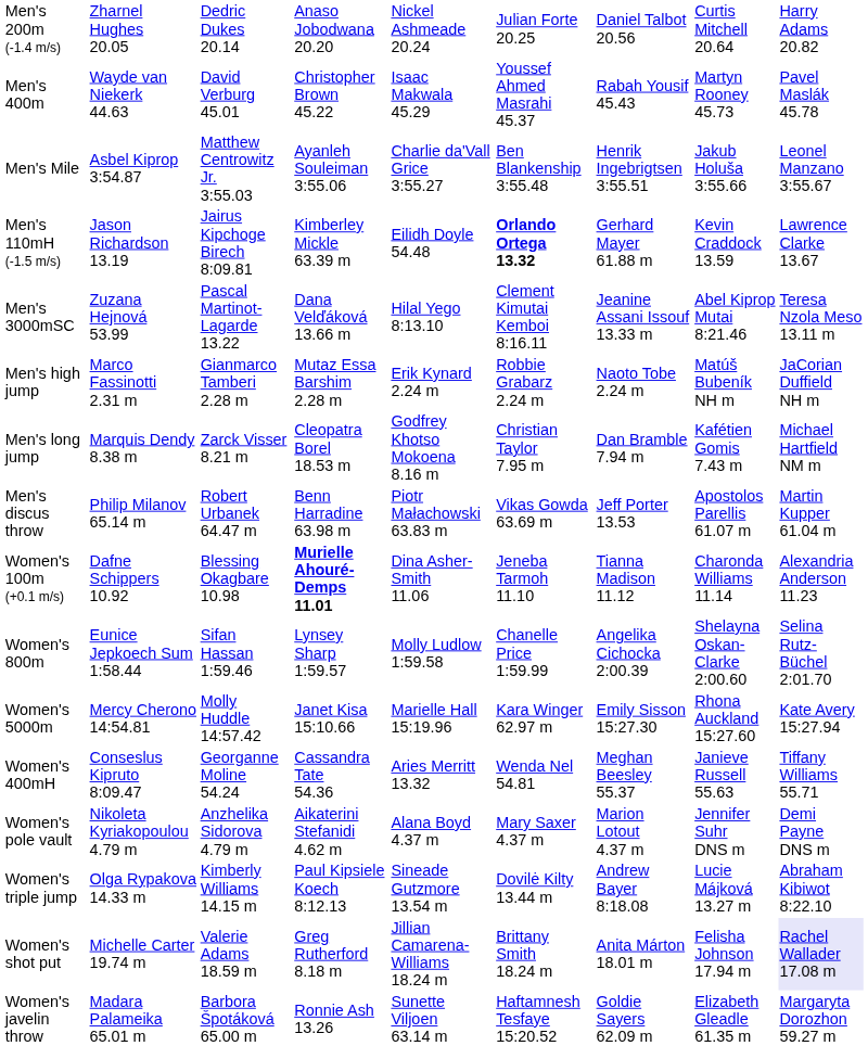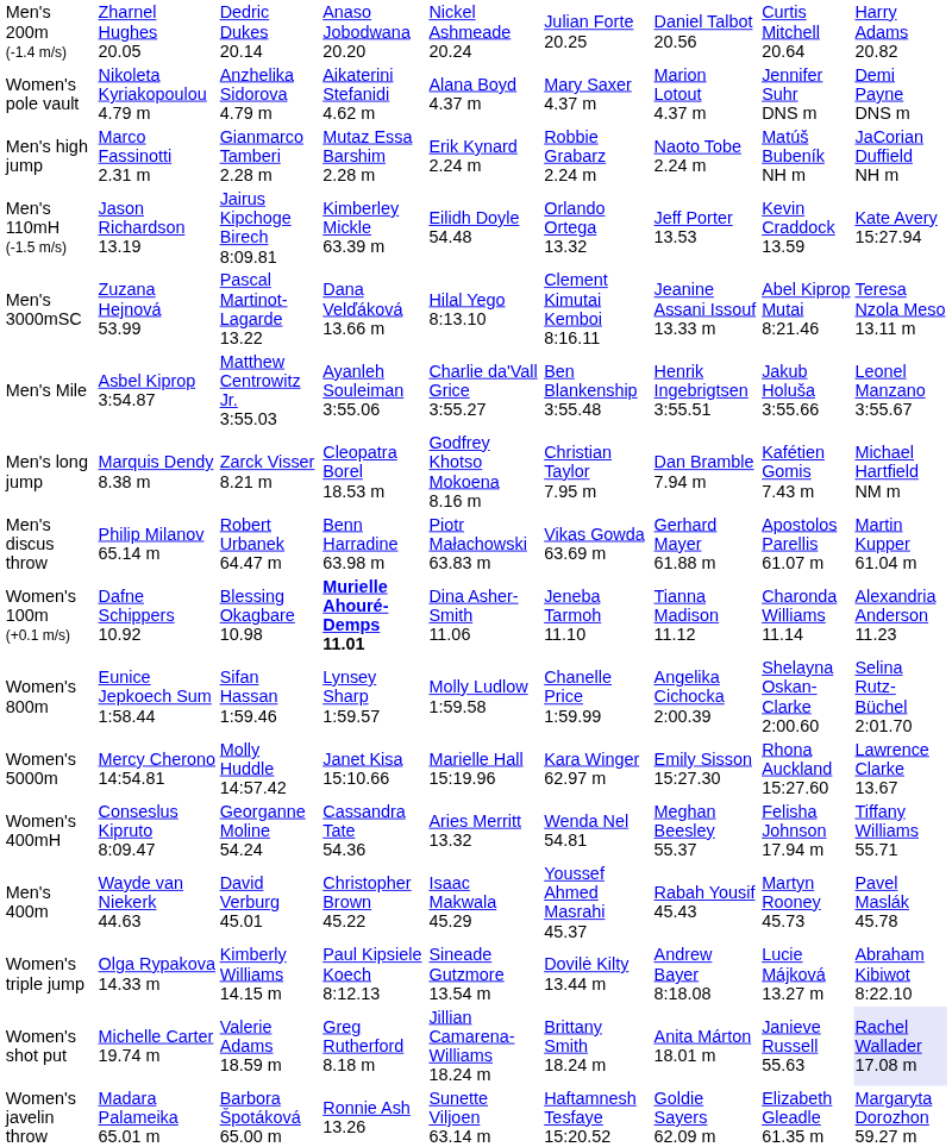 <table>
 <tr>
 <td>Men's 200m<br><small>(-1.4 m/s)</small></td>
 <td><a href='#'>Zharnel Hughes</a><br>  20.05</td>
 <td><a href='#'>Dedric Dukes</a><br>  20.14</td>
 <td><a href='#'>Anaso Jobodwana</a><br>  20.20</td>
 <td><a href='#'>Nickel Ashmeade</a><br>  20.24</td>
 <td><a href='#'>Julian Forte</a><br>  20.25</td>
 <td><a href='#'>Daniel Talbot</a><br>  20.56</td>
 <td><a href='#'>Curtis Mitchell</a><br>  20.64</td>
 <td><a href='#'>Harry Adams</a><br>  20.82</td>
 </tr>
 <tr>
-<td>Men's 400m</td>
-<td><a href='#'>Wayde van Niekerk</a><br>  44.63</td>
-<td><a href='#'>David Verburg</a><br>  45.01</td>
-<td><a href='#'>Christopher Brown</a><br>  45.22</td>
-<td><a href='#'>Isaac Makwala</a><br>  45.29</td>
-<td><a href='#'>Youssef Ahmed Masrahi</a><br>  45.37</td>
-<td><a href='#'>Rabah Yousif</a><br>  45.43</td>
-<td><a href='#'>Martyn Rooney</a><br>  45.73</td>
-<td><a href='#'>Pavel Maslák</a><br>  45.78</td>
+<td>Women's pole vault</td>
+<td><a href='#'>Nikoleta Kyriakopoulou</a><br>  4.79 m</td>
+<td><a href='#'>Anzhelika Sidorova</a><br>  4.79 m</td>
+<td><a href='#'>Aikaterini Stefanidi</a><br>  4.62 m</td>
+<td><a href='#'>Alana Boyd</a><br>  4.37 m</td>
+<td><a href='#'>Mary Saxer</a><br>  4.37 m</td>
+<td><a href='#'>Marion Lotout</a><br>  4.37 m</td>
+<td><a href='#'>Jennifer Suhr</a><br>  DNS m</td>
+<td><a href='#'>Demi Payne</a><br>  DNS m</td>
 </tr>
 <tr>
-<td>Men's Mile</td>
-<td><a href='#'>Asbel Kiprop</a><br>  3:54.87</td>
-<td><a href='#'>Matthew Centrowitz Jr.</a><br>  3:55.03</td>
-<td><a href='#'>Ayanleh Souleiman</a><br>  3:55.06</td>
-<td><a href='#'>Charlie da'Vall Grice</a><br>  3:55.27</td>
-<td><a href='#'>Ben Blankenship</a><br>  3:55.48</td>
-<td><a href='#'>Henrik Ingebrigtsen</a><br>  3:55.51</td>
-<td><a href='#'>Jakub Holuša</a><br>  3:55.66</td>
-<td><a href='#'>Leonel Manzano</a><br>  3:55.67</td>
+<td>Men's high jump</td>
+<td><a href='#'>Marco Fassinotti</a><br>  2.31 m</td>
+<td><a href='#'>Gianmarco Tamberi</a><br>  2.28 m</td>
+<td><a href='#'>Mutaz Essa Barshim</a><br>  2.28 m</td>
+<td><a href='#'>Erik Kynard</a><br>  2.24 m</td>
+<td><a href='#'>Robbie Grabarz</a><br>  2.24 m</td>
+<td><a href='#'>Naoto Tobe</a><br>  2.24 m</td>
+<td><a href='#'>Matúš Bubeník</a><br>  NH m</td>
+<td><a href='#'>JaCorian Duffield</a><br>  NH m</td>
 </tr>
 <tr>
 <td>Men's 110mH<br><small>(-1.5 m/s)</small></td>
 <td><a href='#'>Jason Richardson</a><br>  13.19</td>
 <td><a href='#'>Jairus Kipchoge Birech</a><br>  8:09.81</td>
 <td><a href='#'>Kimberley Mickle</a><br>  63.39 m</td>
 <td><a href='#'>Eilidh Doyle</a><br>  54.48</td>
-<td><strong><a href='#'>Orlando Ortega</a><br>  13.32</strong></td>
-<td><a href='#'>Gerhard Mayer</a><br>  61.88 m</td>
+<td><a href='#'>Orlando Ortega</a><br>  13.32</td>
+<td><a href='#'>Jeff Porter</a><br>  13.53</td>
 <td><a href='#'>Kevin Craddock</a><br>  13.59</td>
-<td><a href='#'>Lawrence Clarke</a><br>  13.67</td>
+<td><a href='#'>Kate Avery</a><br>  15:27.94</td>
 </tr>
 <tr>
 <td>Men's 3000mSC</td>
 <td><a href='#'>Zuzana Hejnová</a><br>  53.99</td>
 <td><a href='#'>Pascal Martinot-Lagarde</a><br>  13.22</td>
 <td><a href='#'>Dana Velďáková</a><br>  13.66 m</td>
 <td><a href='#'>Hilal Yego</a><br>  8:13.10</td>
 <td><a href='#'>Clement Kimutai Kemboi</a><br>  8:16.11</td>
 <td><a href='#'>Jeanine Assani Issouf</a><br>  13.33 m</td>
 <td><a href='#'>Abel Kiprop Mutai</a><br>  8:21.46</td>
 <td><a href='#'>Teresa Nzola Meso</a><br>  13.11 m</td>
 </tr>
 <tr>
-<td>Men's high jump</td>
-<td><a href='#'>Marco Fassinotti</a><br>  2.31 m</td>
-<td><a href='#'>Gianmarco Tamberi</a><br>  2.28 m</td>
-<td><a href='#'>Mutaz Essa Barshim</a><br>  2.28 m</td>
-<td><a href='#'>Erik Kynard</a><br>  2.24 m</td>
-<td><a href='#'>Robbie Grabarz</a><br>  2.24 m</td>
-<td><a href='#'>Naoto Tobe</a><br>  2.24 m</td>
-<td><a href='#'>Matúš Bubeník</a><br>  NH m</td>
-<td><a href='#'>JaCorian Duffield</a><br>  NH m</td>
+<td>Men's Mile</td>
+<td><a href='#'>Asbel Kiprop</a><br>  3:54.87</td>
+<td><a href='#'>Matthew Centrowitz Jr.</a><br>  3:55.03</td>
+<td><a href='#'>Ayanleh Souleiman</a><br>  3:55.06</td>
+<td><a href='#'>Charlie da'Vall Grice</a><br>  3:55.27</td>
+<td><a href='#'>Ben Blankenship</a><br>  3:55.48</td>
+<td><a href='#'>Henrik Ingebrigtsen</a><br>  3:55.51</td>
+<td><a href='#'>Jakub Holuša</a><br>  3:55.66</td>
+<td><a href='#'>Leonel Manzano</a><br>  3:55.67</td>
 </tr>
 <tr>
 <td>Men's long jump</td>
 <td><a href='#'>Marquis Dendy</a><br>  8.38 m</td>
 <td><a href='#'>Zarck Visser</a><br>  8.21 m</td>
 <td><a href='#'>Cleopatra Borel</a><br>  18.53 m</td>
 <td><a href='#'>Godfrey Khotso Mokoena</a><br>  8.16 m</td>
 <td><a href='#'>Christian Taylor</a><br>  7.95 m</td>
 <td><a href='#'>Dan Bramble</a><br>  7.94 m</td>
 <td><a href='#'>Kafétien Gomis</a><br>  7.43 m</td>
 <td><a href='#'>Michael Hartfield</a><br>  NM m</td>
 </tr>
 <tr>
 <td>Men's discus throw</td>
 <td><a href='#'>Philip Milanov</a><br>  65.14 m</td>
 <td><a href='#'>Robert Urbanek</a><br>  64.47 m</td>
 <td><a href='#'>Benn Harradine</a><br>  63.98 m</td>
 <td><a href='#'>Piotr Małachowski</a><br>  63.83 m</td>
 <td><a href='#'>Vikas Gowda</a><br>  63.69 m</td>
-<td><a href='#'>Jeff Porter</a><br>  13.53</td>
+<td><a href='#'>Gerhard Mayer</a><br>  61.88 m</td>
 <td><a href='#'>Apostolos Parellis</a><br>  61.07 m</td>
 <td><a href='#'>Martin Kupper</a><br>  61.04 m</td>
 </tr>
 <tr>
 <td>Women's 100m<br><small>(+0.1 m/s)</small></td>
 <td><a href='#'>Dafne Schippers</a><br>  10.92</td>
 <td><a href='#'>Blessing Okagbare</a><br>  10.98</td>
 <td><strong><a href='#'>Murielle Ahouré-Demps</a><br>  11.01</strong></td>
 <td><a href='#'>Dina Asher-Smith</a><br>  11.06</td>
 <td><a href='#'>Jeneba Tarmoh</a><br>  11.10</td>
 <td><a href='#'>Tianna Madison</a><br>  11.12</td>
 <td><a href='#'>Charonda Williams</a><br>  11.14</td>
 <td><a href='#'>Alexandria Anderson</a><br>  11.23</td>
 </tr>
 <tr>
 <td>Women's 800m</td>
 <td><a href='#'>Eunice Jepkoech Sum</a><br>  1:58.44</td>
 <td><a href='#'>Sifan Hassan</a><br>  1:59.46</td>
 <td><a href='#'>Lynsey Sharp</a><br>  1:59.57</td>
 <td><a href='#'>Molly Ludlow</a><br>  1:59.58</td>
 <td><a href='#'>Chanelle Price</a><br>  1:59.99</td>
 <td><a href='#'>Angelika Cichocka</a><br>  2:00.39</td>
 <td><a href='#'>Shelayna Oskan-Clarke</a><br>  2:00.60</td>
 <td><a href='#'>Selina Rutz-Büchel</a><br>  2:01.70</td>
 </tr>
 <tr>
 <td>Women's 5000m</td>
 <td><a href='#'>Mercy Cherono</a><br>  14:54.81</td>
 <td><a href='#'>Molly Huddle</a><br>  14:57.42</td>
 <td><a href='#'>Janet Kisa</a><br>  15:10.66</td>
 <td><a href='#'>Marielle Hall</a><br>  15:19.96</td>
 <td><a href='#'>Kara Winger</a><br>  62.97 m</td>
 <td><a href='#'>Emily Sisson</a><br>  15:27.30</td>
 <td><a href='#'>Rhona Auckland</a><br>  15:27.60</td>
-<td><a href='#'>Kate Avery</a><br>  15:27.94</td>
+<td><a href='#'>Lawrence Clarke</a><br>  13.67</td>
 </tr>
 <tr>
 <td>Women's 400mH</td>
 <td><a href='#'>Conseslus Kipruto</a><br>  8:09.47</td>
 <td><a href='#'>Georganne Moline</a><br>  54.24</td>
 <td><a href='#'>Cassandra Tate</a><br>  54.36</td>
 <td><a href='#'>Aries Merritt</a><br>  13.32</td>
 <td><a href='#'>Wenda Nel</a><br>  54.81</td>
 <td><a href='#'>Meghan Beesley</a><br>  55.37</td>
-<td><a href='#'>Janieve Russell</a><br>  55.63</td>
+<td><a href='#'>Felisha Johnson</a><br>  17.94 m</td>
 <td><a href='#'>Tiffany Williams</a><br>  55.71</td>
 </tr>
 <tr>
-<td>Women's pole vault</td>
-<td><a href='#'>Nikoleta Kyriakopoulou</a><br>  4.79 m</td>
-<td><a href='#'>Anzhelika Sidorova</a><br>  4.79 m</td>
-<td><a href='#'>Aikaterini Stefanidi</a><br>  4.62 m</td>
-<td><a href='#'>Alana Boyd</a><br>  4.37 m</td>
-<td><a href='#'>Mary Saxer</a><br>  4.37 m</td>
-<td><a href='#'>Marion Lotout</a><br>  4.37 m</td>
-<td><a href='#'>Jennifer Suhr</a><br>  DNS m</td>
-<td><a href='#'>Demi Payne</a><br>  DNS m</td>
+<td>Men's 400m</td>
+<td><a href='#'>Wayde van Niekerk</a><br>  44.63</td>
+<td><a href='#'>David Verburg</a><br>  45.01</td>
+<td><a href='#'>Christopher Brown</a><br>  45.22</td>
+<td><a href='#'>Isaac Makwala</a><br>  45.29</td>
+<td><a href='#'>Youssef Ahmed Masrahi</a><br>  45.37</td>
+<td><a href='#'>Rabah Yousif</a><br>  45.43</td>
+<td><a href='#'>Martyn Rooney</a><br>  45.73</td>
+<td><a href='#'>Pavel Maslák</a><br>  45.78</td>
 </tr>
 <tr>
 <td>Women's triple jump</td>
 <td><a href='#'>Olga Rypakova</a><br>  14.33 m</td>
 <td><a href='#'>Kimberly Williams</a><br>  14.15 m</td>
 <td><a href='#'>Paul Kipsiele Koech</a><br>  8:12.13</td>
 <td><a href='#'>Sineade Gutzmore</a><br>  13.54 m</td>
 <td><a href='#'>Dovilė Kilty</a><br>  13.44 m</td>
 <td><a href='#'>Andrew Bayer</a><br>  8:18.08</td>
 <td><a href='#'>Lucie Májková</a><br>  13.27 m</td>
 <td><a href='#'>Abraham Kibiwot</a><br>  8:22.10</td>
 </tr>
 <tr>
 <td>Women's shot put</td>
 <td><a href='#'>Michelle Carter</a><br>  19.74 m</td>
 <td><a href='#'>Valerie Adams</a><br>  18.59 m</td>
 <td><a href='#'>Greg Rutherford</a><br>  8.18 m</td>
 <td><a href='#'>Jillian Camarena-Williams</a><br>  18.24 m</td>
 <td><a href='#'>Brittany Smith</a><br>  18.24 m</td>
 <td><a href='#'>Anita Márton</a><br>  18.01 m</td>
-<td><a href='#'>Felisha Johnson</a><br>  17.94 m</td>
+<td><a href='#'>Janieve Russell</a><br>  55.63</td>
 <td style="background: lavender;"><a href='#'>Rachel Wallader</a><br>  17.08 m</td>
 </tr>
 <tr>
 <td>Women's javelin throw</td>
 <td><a href='#'>Madara Palameika</a><br>  65.01 m</td>
 <td><a href='#'>Barbora Špotáková</a><br>  65.00 m</td>
 <td><a href='#'>Ronnie Ash</a><br>  13.26</td>
 <td><a href='#'>Sunette Viljoen</a><br>  63.14 m</td>
 <td><a href='#'>Haftamnesh Tesfaye</a><br>  15:20.52</td>
 <td><a href='#'>Goldie Sayers</a><br>  62.09 m</td>
 <td><a href='#'>Elizabeth Gleadle</a><br>  61.35 m</td>
 <td><a href='#'>Margaryta Dorozhon</a><br>  59.27 m</td>
 </tr>
 </table>
